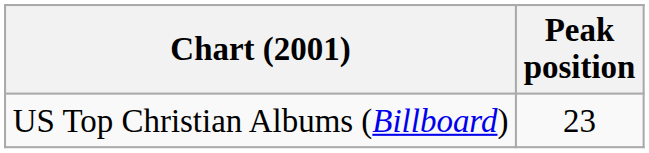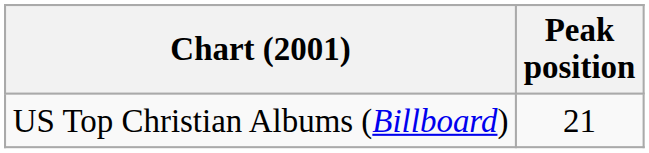 <table class="wikitable">
 <tr>
 <th>Chart (2001)</th>
 <th>Peak<br>position</th>
 </tr>
 <tr>
 <td>US Top Christian Albums (<em><a href='#'>Billboard</a></em>)</td>
-<td style="text-align:center;">23</td>
+<td style="text-align:center;">21</td>
 </tr>
 </table>
